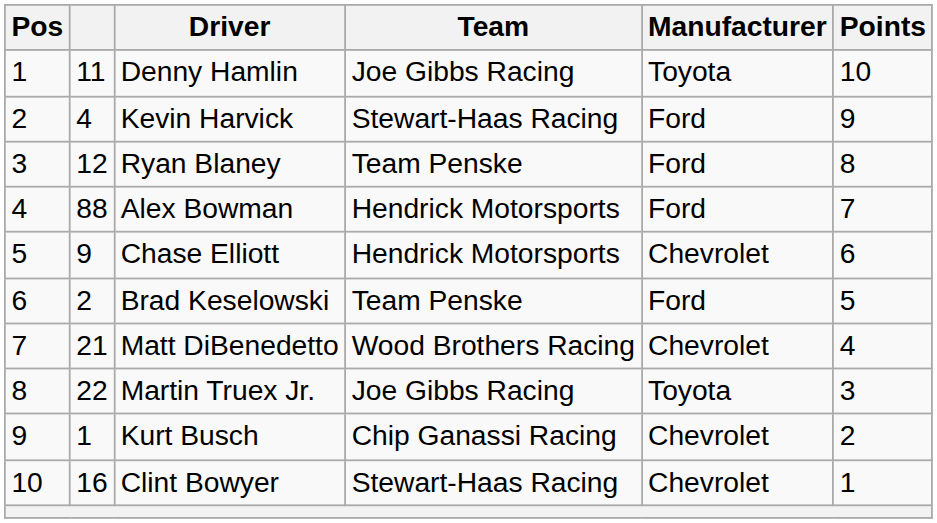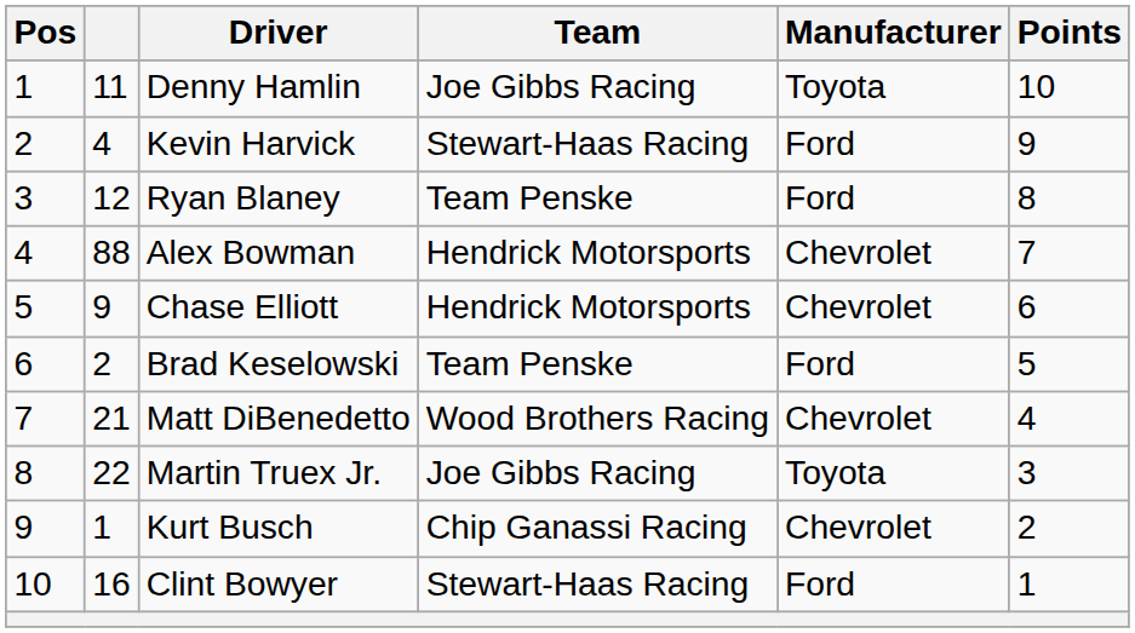 <table class="wikitable" style="font-size:98%">
 <tr>
 <th>Pos</th>
 <th></th>
 <th>Driver</th>
 <th>Team</th>
 <th>Manufacturer</th>
 <th>Points</th>
 </tr>
 <tr>
 <td>1</td>
 <td>11</td>
 <td>Denny Hamlin</td>
 <td>Joe Gibbs Racing</td>
 <td>Toyota</td>
 <td>10</td>
 </tr>
 <tr>
 <td>2</td>
 <td>4</td>
 <td>Kevin Harvick</td>
 <td>Stewart-Haas Racing</td>
 <td>Ford</td>
 <td>9</td>
 </tr>
 <tr>
 <td>3</td>
 <td>12</td>
 <td>Ryan Blaney</td>
 <td>Team Penske</td>
 <td>Ford</td>
 <td>8</td>
 </tr>
 <tr>
 <td>4</td>
 <td>88</td>
 <td>Alex Bowman</td>
 <td>Hendrick Motorsports</td>
-<td>Ford</td>
+<td>Chevrolet</td>
 <td>7</td>
 </tr>
 <tr>
 <td>5</td>
 <td>9</td>
 <td>Chase Elliott</td>
 <td>Hendrick Motorsports</td>
 <td>Chevrolet</td>
 <td>6</td>
 </tr>
 <tr>
 <td>6</td>
 <td>2</td>
 <td>Brad Keselowski</td>
 <td>Team Penske</td>
 <td>Ford</td>
 <td>5</td>
 </tr>
 <tr>
 <td>7</td>
 <td>21</td>
 <td>Matt DiBenedetto</td>
 <td>Wood Brothers Racing</td>
 <td>Chevrolet</td>
 <td>4</td>
 </tr>
 <tr>
 <td>8</td>
 <td>22</td>
 <td>Martin Truex Jr.</td>
 <td>Joe Gibbs Racing</td>
 <td>Toyota</td>
 <td>3</td>
 </tr>
 <tr>
 <td>9</td>
 <td>1</td>
 <td>Kurt Busch</td>
 <td>Chip Ganassi Racing</td>
 <td>Chevrolet</td>
 <td>2</td>
 </tr>
 <tr>
 <td>10</td>
 <td>16</td>
 <td>Clint Bowyer</td>
 <td>Stewart-Haas Racing</td>
-<td>Chevrolet</td>
+<td>Ford</td>
 <td>1</td>
 </tr>
 <tr>
 <th colspan="6"></th>
 </tr>
 </table>
